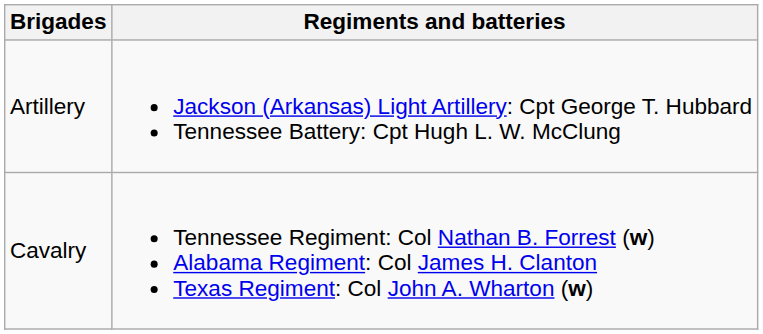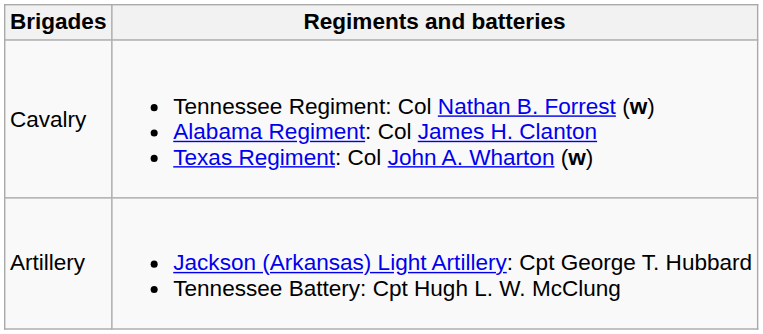 <table class="wikitable">
 <tr>
 <th><strong>Brigades</strong></th>
 <th><strong>Regiments and batteries</strong></th>
 </tr>
 <tr>
+<td>Cavalry</td>
+<td><br><ul><li>Tennessee Regiment: Col <a href='#'>Nathan B. Forrest</a> (<strong>w</strong>)</li><li><a href='#'>Alabama Regiment</a>: Col <a href='#'>James H. Clanton</a></li><li><a href='#'>Texas Regiment</a>: Col <a href='#'>John A. Wharton</a> (<strong>w</strong>)</li></ul></td>
+</tr>
+<tr>
 <td>Artillery</td>
 <td><br><ul><li><a href='#'>Jackson (Arkansas) Light Artillery</a>: Cpt George T. Hubbard</li><li>Tennessee Battery: Cpt Hugh L. W. McClung</li></ul></td>
 </tr>
-<tr>
-<td>Cavalry</td>
-<td><br><ul><li>Tennessee Regiment: Col <a href='#'>Nathan B. Forrest</a> (<strong>w</strong>)</li><li><a href='#'>Alabama Regiment</a>: Col <a href='#'>James H. Clanton</a></li><li><a href='#'>Texas Regiment</a>: Col <a href='#'>John A. Wharton</a> (<strong>w</strong>)</li></ul></td>
-</tr>
 </table>
